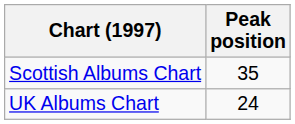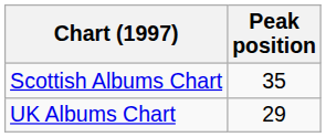 <table class="wikitable">
 <tr>
 <th>Chart (1997)</th>
 <th>Peak<br>position</th>
 </tr>
 <tr>
 <td><a href='#'>Scottish Albums Chart</a></td>
 <td style="text-align:center;">35</td>
 </tr>
 <tr>
 <td><a href='#'>UK Albums Chart</a></td>
-<td style="text-align:center;">24</td>
+<td style="text-align:center;">29</td>
 </tr>
 </table>
